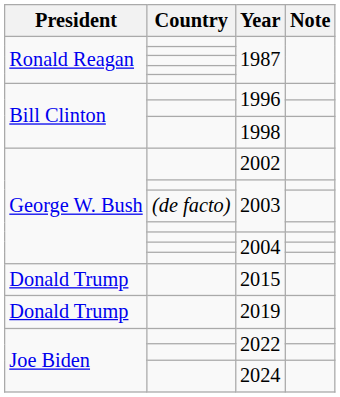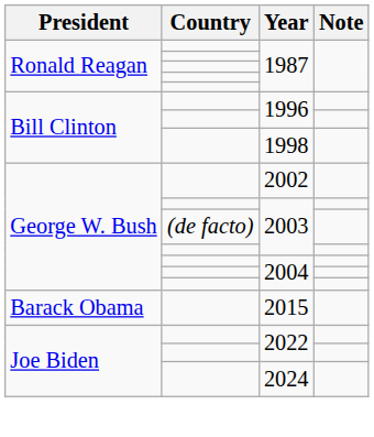 <table class="wikitable sortable">
 <tr>
 <th>President</th>
 <th>Country</th>
 <th>Year</th>
 <th>Note</th>
 </tr>
 <tr>
 <td rowspan="5"><a href='#'>Ronald Reagan</a></td>
 <td></td>
 <td rowspan="5">1987</td>
 <td rowspan="5"></td>
 </tr>
 <tr>
 <td></td>
 </tr>
 <tr>
 <td></td>
 </tr>
 <tr>
 <td></td>
 </tr>
 <tr>
 <td></td>
 </tr>
 <tr>
 <td rowspan="3"><a href='#'>Bill Clinton</a></td>
 <td></td>
 <td rowspan="2">1996</td>
 <td></td>
 </tr>
 <tr>
 <td></td>
 <td></td>
 </tr>
 <tr>
 <td></td>
 <td>1998</td>
 <td></td>
 </tr>
 <tr>
 <td rowspan="7"><a href='#'>George W. Bush</a></td>
 <td></td>
 <td>2002</td>
 <td></td>
 </tr>
 <tr>
 <td></td>
 <td rowspan="3">2003</td>
 <td></td>
 </tr>
 <tr>
 <td> <em>(de facto)</em></td>
 <td></td>
 </tr>
 <tr>
 <td></td>
 <td></td>
 </tr>
 <tr>
 <td></td>
 <td rowspan="3">2004</td>
 <td></td>
 </tr>
 <tr>
 <td></td>
 <td></td>
 </tr>
 <tr>
 <td></td>
 <td></td>
 </tr>
 <tr>
-<td><a href='#'>Donald Trump</a></td>
+<td><a href='#'>Barack Obama</a></td>
 <td></td>
 <td>2015</td>
-<td></td>
-</tr>
-<tr>
-<td><a href='#'>Donald Trump</a></td>
-<td></td>
-<td>2019</td>
 <td></td>
 </tr>
 <tr>
 <td rowspan="3"><a href='#'>Joe Biden</a></td>
 <td></td>
 <td rowspan="2">2022</td>
 <td></td>
 </tr>
 <tr>
 <td></td>
 <td></td>
 </tr>
 <tr>
 <td></td>
 <td>2024</td>
 <td></td>
 </tr>
 </table>
